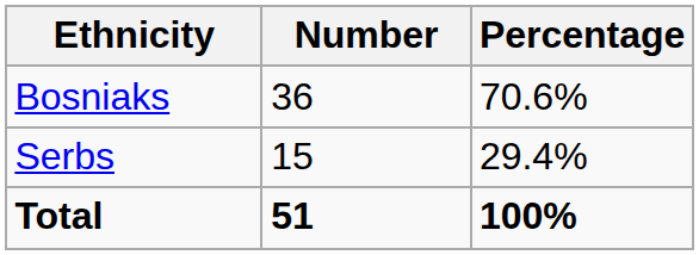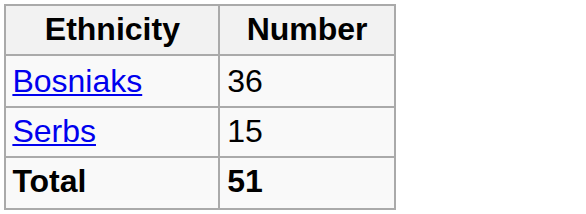 <table class="wikitable">
 <tr>
 <th width="100px">Ethnicity</th>
 <th width="80px">Number</th>
-<th width="80px">Percentage</th>
 </tr>
 <tr>
 <td><a href='#'>Bosniaks</a></td>
 <td>36</td>
-<td>70.6%</td>
 </tr>
 <tr>
 <td><a href='#'>Serbs</a></td>
 <td>15</td>
-<td>29.4%</td>
 </tr>
 <tr>
 <td><strong>Total</strong></td>
 <td><strong>51</strong></td>
-<td><strong>100%</strong></td>
 </tr>
 </table>
